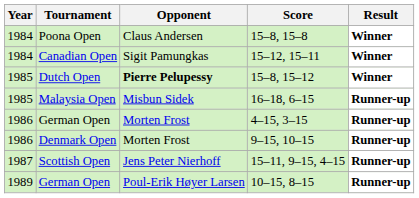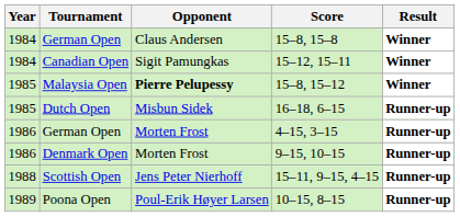 <table class="sortable wikitable" style="font-size: 90%;">
 <tr>
 <th>Year</th>
 <th>Tournament</th>
 <th>Opponent</th>
 <th>Score</th>
 <th>Result</th>
 </tr>
 <tr style="background:#D4F1C5">
 <td align="center">1984</td>
-<td>Poona Open</td>
+<td><a href='#'>German Open</a></td>
 <td> Claus Andersen</td>
 <td>15–8, 15–8</td>
 <td style="text-align:left; background:white"> <strong>Winner</strong></td>
 </tr>
 <tr style="background:#D4F1C5">
 <td align="center">1984</td>
 <td><a href='#'>Canadian Open</a></td>
 <td> Sigit Pamungkas</td>
 <td>15–12, 15–11</td>
 <td style="text-align:left; background:white"> <strong>Winner</strong></td>
 </tr>
 <tr style="background:#D4F1C5">
 <td align="center">1985</td>
-<td><a href='#'>Dutch Open</a></td>
+<td><a href='#'>Malaysia Open</a></td>
 <td><strong> Pierre Pelupessy</strong></td>
 <td>15–8, 15–12</td>
 <td style="text-align:left; background:white"> <strong>Winner</strong></td>
 </tr>
 <tr style="background:#D4F1C5">
 <td align="center">1985</td>
-<td><a href='#'>Malaysia Open</a></td>
+<td><a href='#'>Dutch Open</a></td>
 <td> <a href='#'>Misbun Sidek</a></td>
 <td>16–18, 6–15</td>
 <td style="text-align:left; background:white"> <strong>Runner-up</strong></td>
 </tr>
 <tr style="background:#D4F1C5">
 <td align="center">1986</td>
 <td>German Open</td>
 <td> <a href='#'>Morten Frost</a></td>
 <td>4–15, 3–15</td>
 <td style="text-align:left; background:white"> <strong>Runner-up</strong></td>
 </tr>
 <tr style="background:#D4F1C5">
 <td align="center">1986</td>
 <td><a href='#'>Denmark Open</a></td>
 <td> Morten Frost</td>
 <td>9–15, 10–15</td>
 <td style="text-align:left; background:white"> <strong>Runner-up</strong></td>
 </tr>
 <tr style="background:#D4F1C5">
-<td align="center">1987</td>
+<td align="center">1988</td>
 <td><a href='#'>Scottish Open</a></td>
 <td> <a href='#'>Jens Peter Nierhoff</a></td>
 <td>15–11, 9–15, 4–15</td>
 <td style="text-align:left; background:white"> <strong>Runner-up</strong></td>
 </tr>
 <tr style="background:#D4F1C5">
 <td align="center">1989</td>
-<td><a href='#'>German Open</a></td>
+<td>Poona Open</td>
 <td> <a href='#'>Poul-Erik Høyer Larsen</a></td>
 <td>10–15, 8–15</td>
 <td style="text-align:left; background:white"> <strong>Runner-up</strong></td>
 </tr>
 </table>
